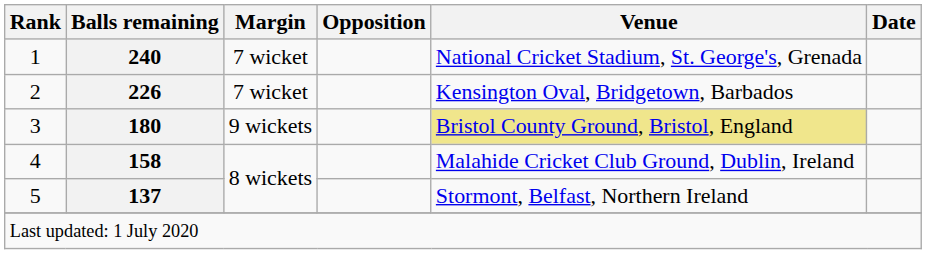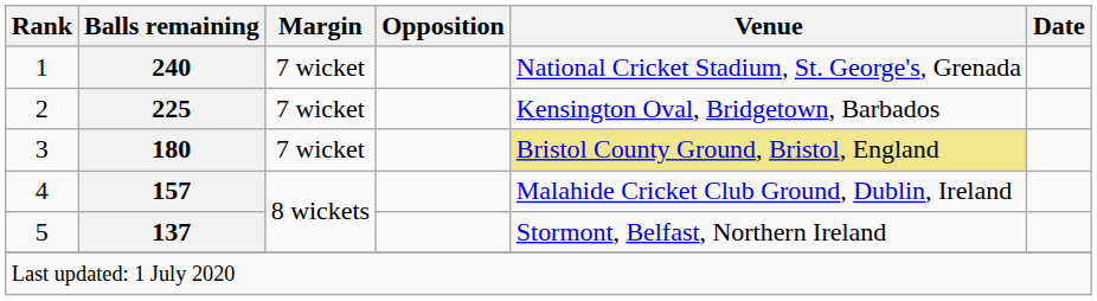 <table class="wikitable plainrowheaders sortable">
 <tr>
 <th scope=col>Rank</th>
 <th scope=col>Balls remaining</th>
 <th scope=col>Margin</th>
 <th scope=col>Opposition</th>
 <th scope=col>Venue</th>
 <th scope=col>Date</th>
 </tr>
 <tr>
 <td align=center>1</td>
 <th scope=row style=text-align:center;>240</th>
 <td scope=row style=text-align:center;>7 wicket</td>
 <td></td>
 <td><a href='#'>National Cricket Stadium</a>, <a href='#'>St. George's</a>, Grenada</td>
 <td> </td>
 </tr>
 <tr>
 <td align=center>2</td>
-<th scope=row style=text-align:center;>226</th>
+<th scope=row style=text-align:center;>225</th>
 <td scope=row style=text-align:center;>7 wicket</td>
 <td></td>
 <td><a href='#'>Kensington Oval</a>, <a href='#'>Bridgetown</a>, Barbados</td>
 <td> </td>
 </tr>
 <tr>
 <td align=center>3</td>
 <th scope=row style=text-align:center;>180</th>
-<td scope=row style=text-align:center;>9 wickets</td>
+<td scope=row style=text-align:center;>7 wicket</td>
 <td></td>
 <td style="background: khaki;"><a href='#'>Bristol County Ground</a>, <a href='#'>Bristol</a>, England</td>
 <td></td>
 </tr>
 <tr>
 <td align=center>4</td>
-<th scope=row style=text-align:center;>158</th>
+<th scope=row style=text-align:center;>157</th>
 <td scope=row style=text-align:center; rowspan=2>8 wickets</td>
 <td></td>
 <td><a href='#'>Malahide Cricket Club Ground</a>, <a href='#'>Dublin</a>, Ireland</td>
 <td></td>
 </tr>
 <tr>
 <td align=center>5</td>
 <th scope=row style=text-align:center;>137</th>
 <td></td>
 <td><a href='#'>Stormont</a>, <a href='#'>Belfast</a>, Northern Ireland</td>
 <td></td>
 </tr>
 <tr>
 </tr>
 <tr class=sortbottom>
 <td colspan=6><small>Last updated: 1 July 2020</small></td>
 </tr>
 </table>
